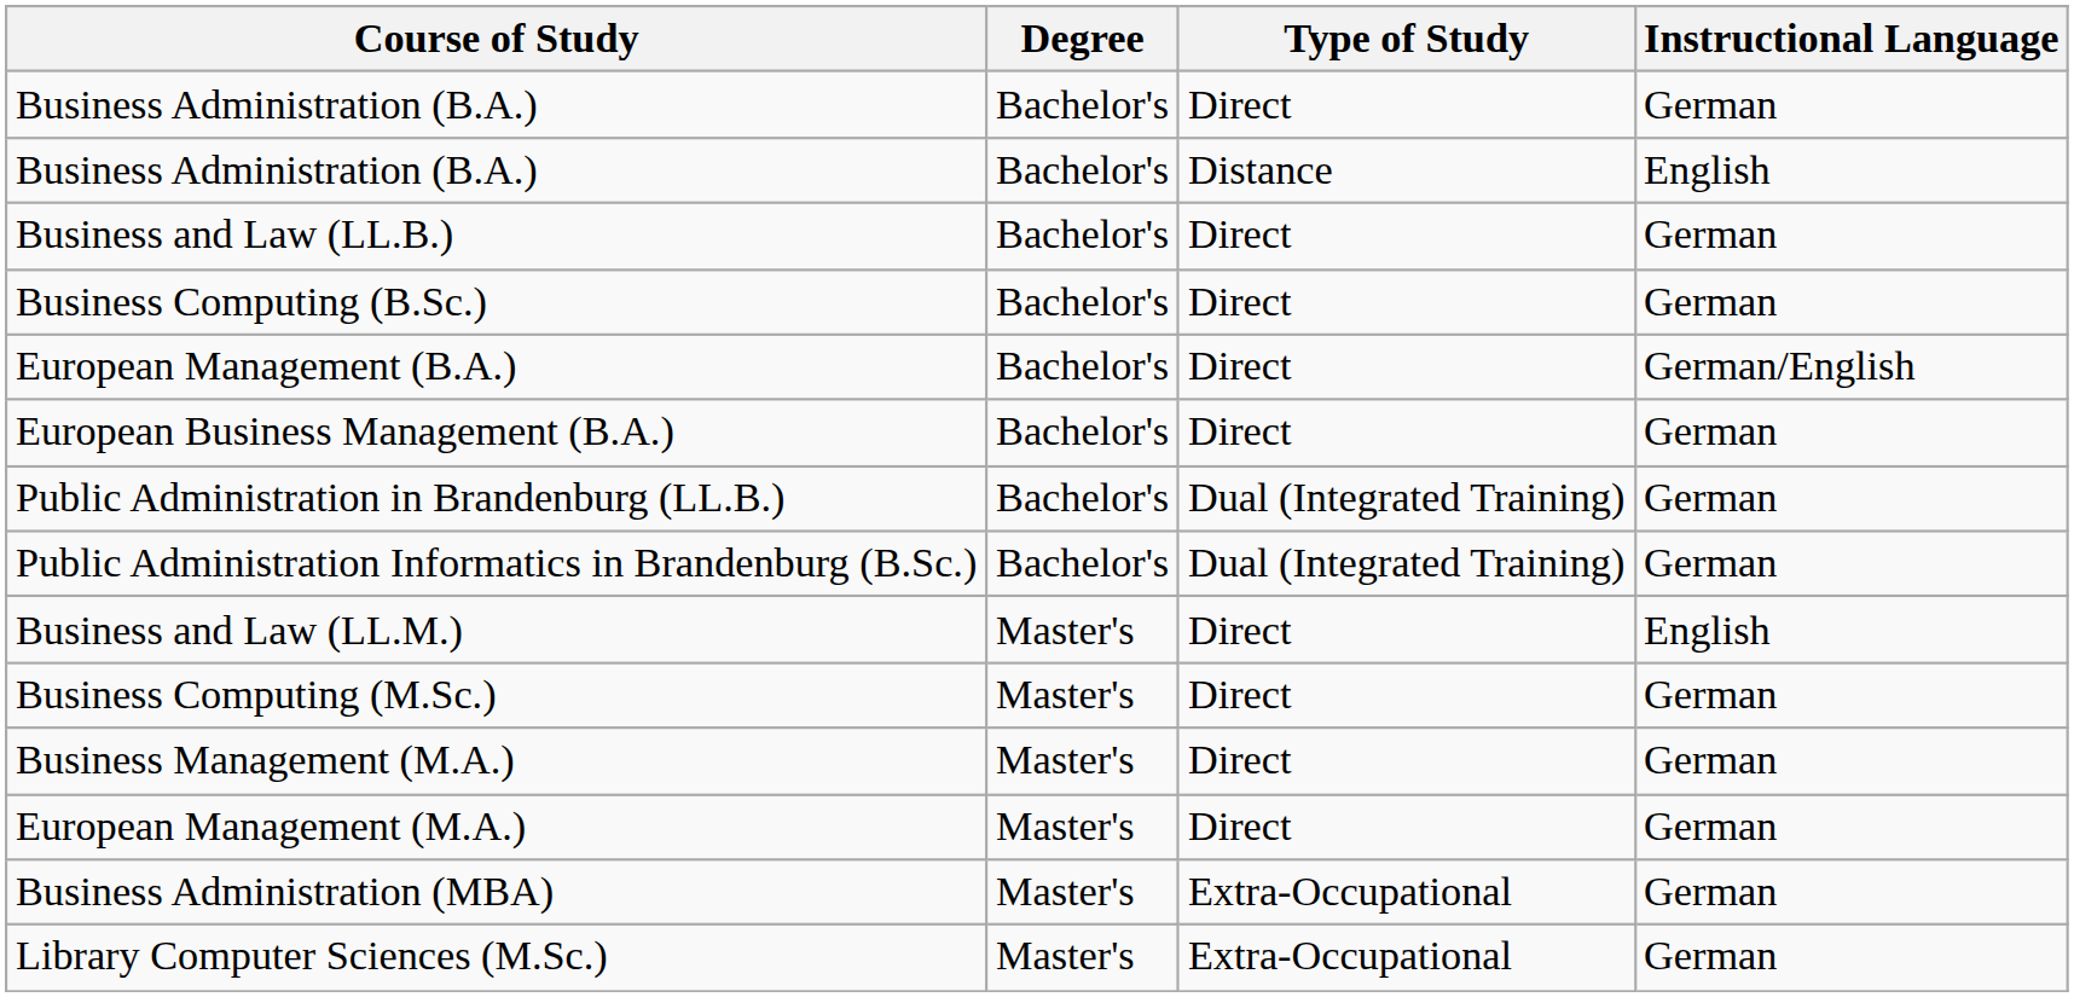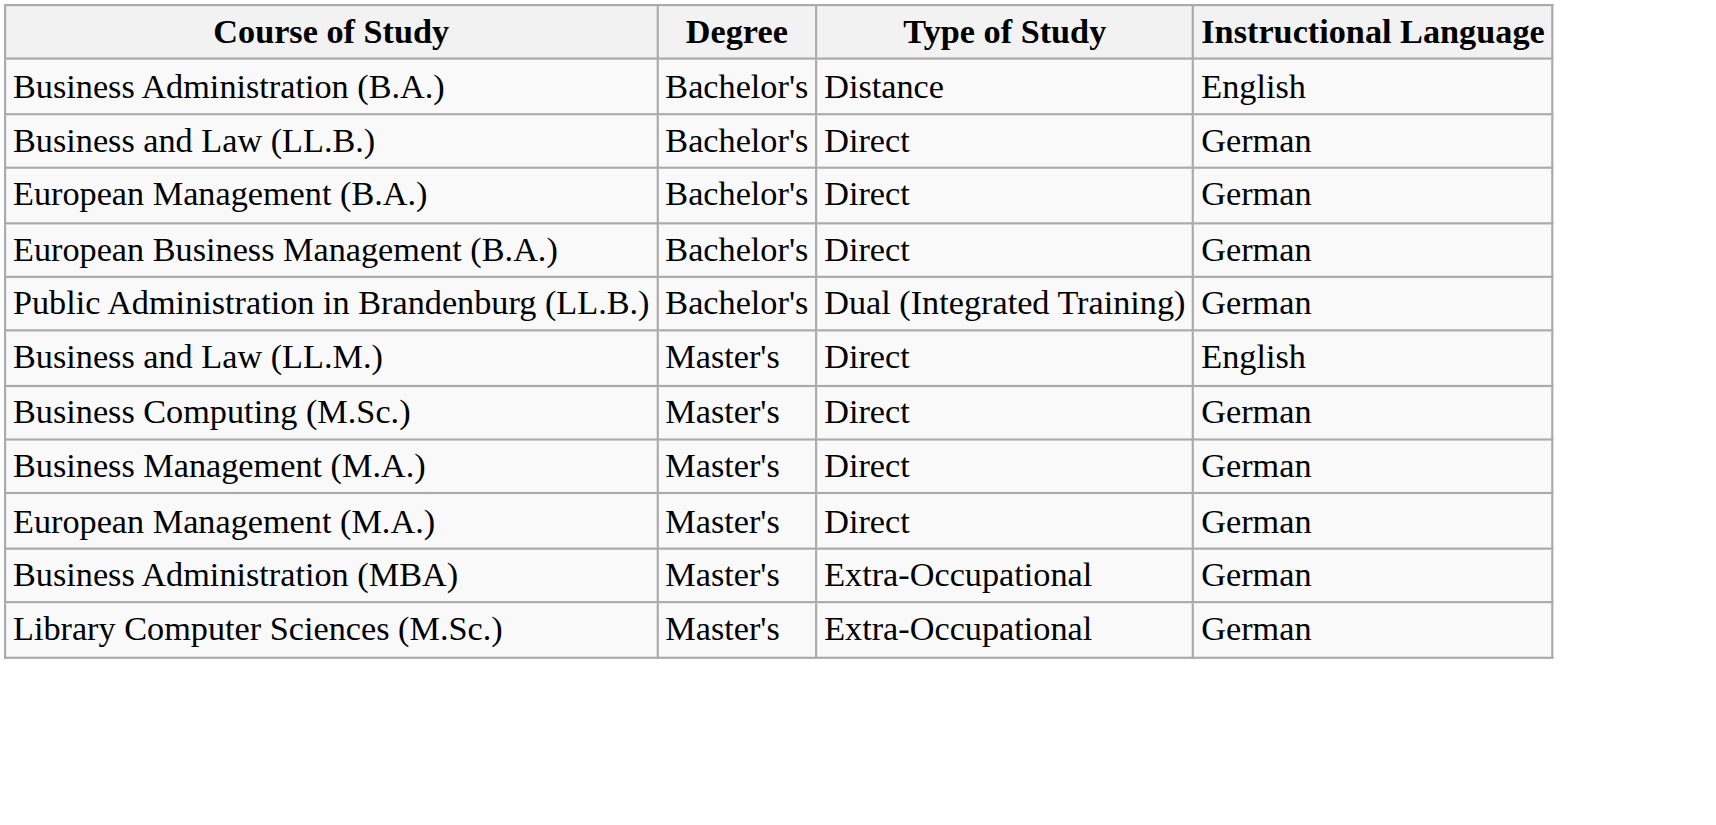 <table class="wikitable sortable mw-collapsible">
 <tr>
 <th>Course of Study</th>
 <th>Degree</th>
 <th>Type of Study</th>
 <th>Instructional Language</th>
-</tr>
-<tr>
-<td>Business Administration (B.A.)</td>
-<td>Bachelor's</td>
-<td>Direct</td>
-<td>German</td>
 </tr>
 <tr>
 <td>Business Administration (B.A.)</td>
 <td>Bachelor's</td>
 <td>Distance</td>
 <td>English</td>
 </tr>
 <tr>
 <td>Business and Law (LL.B.)</td>
 <td>Bachelor's</td>
 <td>Direct</td>
 <td>German</td>
 </tr>
 <tr>
-<td>Business Computing (B.Sc.)</td>
+<td>European Management (B.A.)</td>
 <td>Bachelor's</td>
 <td>Direct</td>
 <td>German</td>
-</tr>
-<tr>
-<td>European Management (B.A.)</td>
-<td>Bachelor's</td>
-<td>Direct</td>
-<td>German/English</td>
 </tr>
 <tr>
 <td>European Business Management (B.A.)</td>
 <td>Bachelor's</td>
 <td>Direct</td>
 <td>German</td>
 </tr>
 <tr>
 <td>Public Administration in Brandenburg (LL.B.)</td>
-<td>Bachelor's</td>
-<td>Dual (Integrated Training)</td>
-<td>German</td>
-</tr>
-<tr>
-<td>Public Administration Informatics in Brandenburg (B.Sc.)</td>
 <td>Bachelor's</td>
 <td>Dual (Integrated Training)</td>
 <td>German</td>
 </tr>
 <tr>
 <td>Business and Law (LL.M.)</td>
 <td>Master's</td>
 <td>Direct</td>
 <td>English</td>
 </tr>
 <tr>
 <td>Business Computing (M.Sc.)</td>
 <td>Master's</td>
 <td>Direct</td>
 <td>German</td>
 </tr>
 <tr>
 <td>Business Management (M.A.)</td>
 <td>Master's</td>
 <td>Direct</td>
 <td>German</td>
 </tr>
 <tr>
 <td>European Management (M.A.)</td>
 <td>Master's</td>
 <td>Direct</td>
 <td>German</td>
 </tr>
 <tr>
 <td>Business Administration (MBA)</td>
 <td>Master's</td>
 <td>Extra-Occupational</td>
 <td>German</td>
 </tr>
 <tr>
 <td>Library Computer Sciences (M.Sc.)</td>
 <td>Master's</td>
 <td>Extra-Occupational</td>
 <td>German</td>
 </tr>
 </table>
